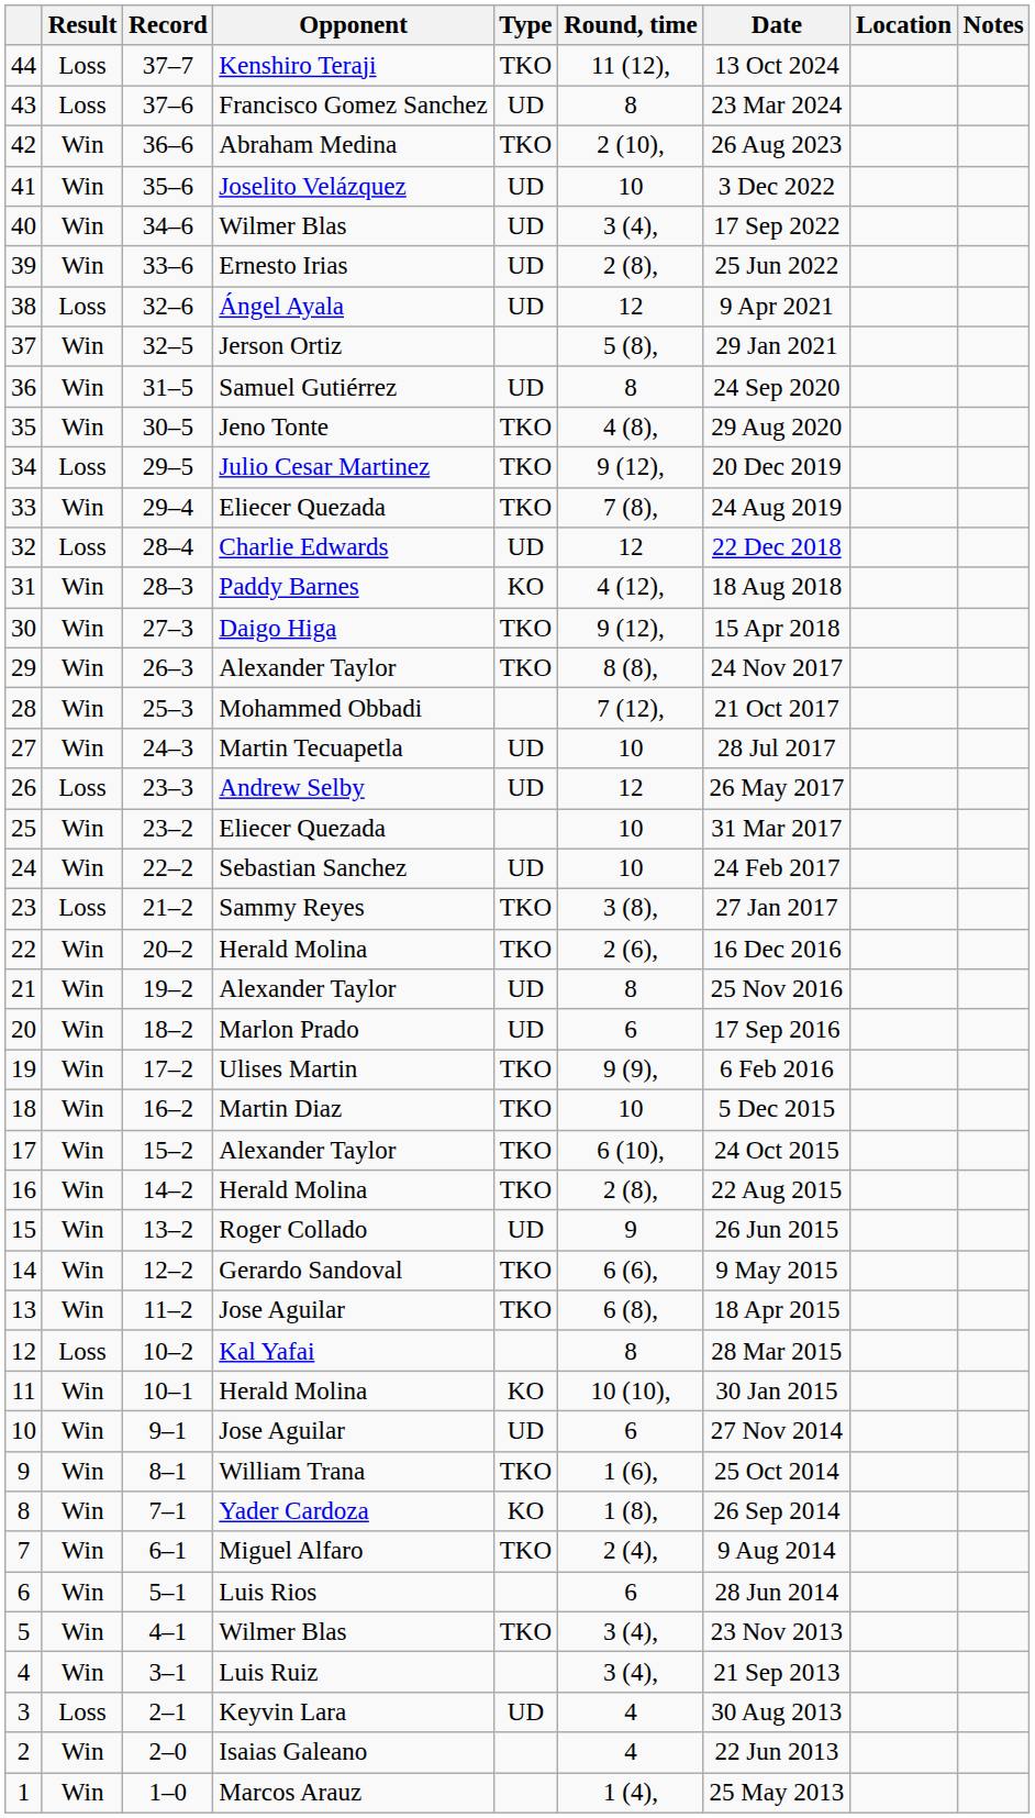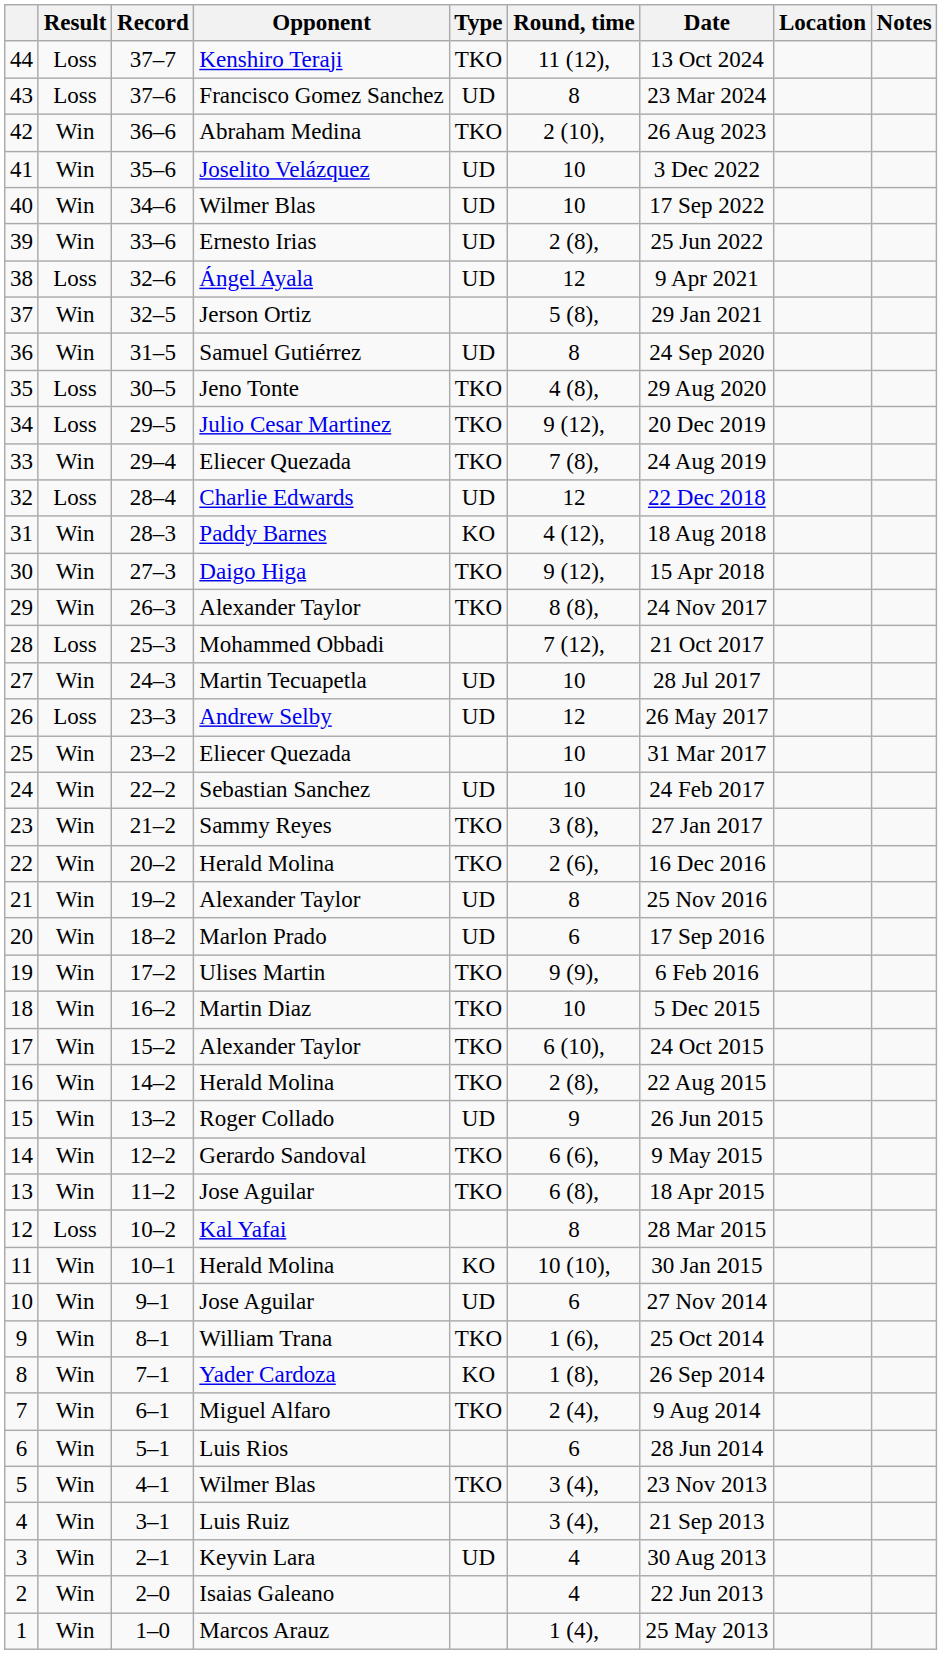 <table class="wikitable" style="text-align:center">
 <tr>
 <th></th>
 <th>Result</th>
 <th>Record</th>
 <th>Opponent</th>
 <th>Type</th>
 <th>Round, time</th>
 <th>Date</th>
 <th>Location</th>
 <th>Notes</th>
 </tr>
 <tr>
 <td>44</td>
 <td>Loss</td>
 <td>37–7</td>
 <td align=left><a href='#'>Kenshiro Teraji</a></td>
 <td>TKO</td>
 <td>11 (12), </td>
 <td>13 Oct 2024</td>
 <td align=left></td>
 <td align=left></td>
 </tr>
 <tr>
 <td>43</td>
 <td>Loss</td>
 <td>37–6</td>
 <td align=left>Francisco Gomez Sanchez</td>
 <td>UD</td>
 <td>8</td>
 <td>23 Mar 2024</td>
 <td align=left></td>
 <td></td>
 </tr>
 <tr>
 <td>42</td>
 <td>Win</td>
 <td>36–6</td>
 <td align=left>Abraham Medina</td>
 <td>TKO</td>
 <td>2 (10), </td>
 <td>26 Aug 2023</td>
 <td align=left></td>
 <td></td>
 </tr>
 <tr>
 <td>41</td>
 <td>Win</td>
 <td>35–6</td>
 <td align=left><a href='#'>Joselito Velázquez</a></td>
 <td>UD</td>
 <td>10</td>
 <td>3 Dec 2022</td>
 <td align=left></td>
 <td></td>
 </tr>
 <tr>
 <td>40</td>
 <td>Win</td>
 <td>34–6</td>
 <td align=left>Wilmer Blas</td>
 <td>UD</td>
-<td>3 (4), </td>
+<td>10</td>
 <td>17 Sep 2022</td>
 <td align=left></td>
 <td></td>
 </tr>
 <tr>
 <td>39</td>
 <td>Win</td>
 <td>33–6</td>
 <td align=left>Ernesto Irias</td>
 <td>UD</td>
 <td>2 (8), </td>
 <td>25 Jun 2022</td>
 <td align=left></td>
 <td></td>
 </tr>
 <tr>
 <td>38</td>
 <td>Loss</td>
 <td>32–6</td>
 <td align=left><a href='#'>Ángel Ayala</a></td>
 <td>UD</td>
 <td>12</td>
 <td>9 Apr 2021</td>
 <td align=left></td>
 <td></td>
 </tr>
 <tr>
 <td>37</td>
 <td>Win</td>
 <td>32–5</td>
 <td align=left>Jerson Ortiz</td>
 <td></td>
 <td>5 (8), </td>
 <td>29 Jan 2021</td>
 <td align=left></td>
 <td></td>
 </tr>
 <tr>
 <td>36</td>
 <td>Win</td>
 <td>31–5</td>
 <td align=left>Samuel Gutiérrez</td>
 <td>UD</td>
 <td>8</td>
 <td>24 Sep 2020</td>
 <td align=left></td>
 <td></td>
 </tr>
 <tr>
 <td>35</td>
-<td>Win</td>
+<td>Loss</td>
 <td>30–5</td>
 <td align=left>Jeno Tonte</td>
 <td>TKO</td>
 <td>4 (8), </td>
 <td>29 Aug 2020</td>
 <td align=left></td>
 <td></td>
 </tr>
 <tr>
 <td>34</td>
 <td>Loss</td>
 <td>29–5</td>
 <td align=left><a href='#'>Julio Cesar Martinez</a></td>
 <td>TKO</td>
 <td>9 (12), </td>
 <td>20 Dec 2019</td>
 <td align=left></td>
 <td align=left></td>
 </tr>
 <tr>
 <td>33</td>
 <td>Win</td>
 <td>29–4</td>
 <td align=left>Eliecer Quezada</td>
 <td>TKO</td>
 <td>7 (8), </td>
 <td>24 Aug 2019</td>
 <td align=left></td>
 <td></td>
 </tr>
 <tr>
 <td>32</td>
 <td>Loss</td>
 <td>28–4</td>
 <td align=left><a href='#'>Charlie Edwards</a></td>
 <td>UD</td>
 <td>12</td>
 <td><a href='#'>22 Dec 2018</a></td>
 <td align=left></td>
 <td align=left></td>
 </tr>
 <tr>
 <td>31</td>
 <td>Win</td>
 <td>28–3</td>
 <td align=left><a href='#'>Paddy Barnes</a></td>
 <td>KO</td>
 <td>4 (12), </td>
 <td>18 Aug 2018</td>
 <td align=left></td>
 <td align=left></td>
 </tr>
 <tr>
 <td>30</td>
 <td>Win</td>
 <td>27–3</td>
 <td align=left><a href='#'>Daigo Higa</a></td>
 <td>TKO</td>
 <td>9 (12), </td>
 <td>15 Apr 2018</td>
 <td align=left></td>
 <td align=left></td>
 </tr>
 <tr>
 <td>29</td>
 <td>Win</td>
 <td>26–3</td>
 <td align=left>Alexander Taylor</td>
 <td>TKO</td>
 <td>8 (8), </td>
 <td>24 Nov 2017</td>
 <td align=left></td>
 <td></td>
 </tr>
 <tr>
 <td>28</td>
-<td>Win</td>
+<td>Loss</td>
 <td>25–3</td>
 <td align=left>Mohammed Obbadi</td>
 <td></td>
 <td>7 (12), </td>
 <td>21 Oct 2017</td>
 <td align=left></td>
 <td align=left></td>
 </tr>
 <tr>
 <td>27</td>
 <td>Win</td>
 <td>24–3</td>
 <td align=left>Martin Tecuapetla</td>
 <td>UD</td>
 <td>10</td>
 <td>28 Jul 2017</td>
 <td align=left></td>
 <td align=left></td>
 </tr>
 <tr>
 <td>26</td>
 <td>Loss</td>
 <td>23–3</td>
 <td align=left><a href='#'>Andrew Selby</a></td>
 <td>UD</td>
 <td>12</td>
 <td>26 May 2017</td>
 <td align=left></td>
 <td></td>
 </tr>
 <tr>
 <td>25</td>
 <td>Win</td>
 <td>23–2</td>
 <td align=left>Eliecer Quezada</td>
 <td></td>
 <td>10</td>
 <td>31 Mar 2017</td>
 <td align=left></td>
 <td align=left></td>
 </tr>
 <tr>
 <td>24</td>
 <td>Win</td>
 <td>22–2</td>
 <td align=left>Sebastian Sanchez</td>
 <td>UD</td>
 <td>10</td>
 <td>24 Feb 2017</td>
 <td align=left></td>
 <td align=left></td>
 </tr>
 <tr>
 <td>23</td>
-<td>Loss</td>
+<td>Win</td>
 <td>21–2</td>
 <td align=left>Sammy Reyes</td>
 <td>TKO</td>
 <td>3 (8), </td>
 <td>27 Jan 2017</td>
 <td align=left></td>
 <td></td>
 </tr>
 <tr>
 <td>22</td>
 <td>Win</td>
 <td>20–2</td>
 <td align=left>Herald Molina</td>
 <td>TKO</td>
 <td>2 (6), </td>
 <td>16 Dec 2016</td>
 <td align=left></td>
 <td></td>
 </tr>
 <tr>
 <td>21</td>
 <td>Win</td>
 <td>19–2</td>
 <td align=left>Alexander Taylor</td>
 <td>UD</td>
 <td>8</td>
 <td>25 Nov 2016</td>
 <td align=left></td>
 <td></td>
 </tr>
 <tr>
 <td>20</td>
 <td>Win</td>
 <td>18–2</td>
 <td align=left>Marlon Prado</td>
 <td>UD</td>
 <td>6</td>
 <td>17 Sep 2016</td>
 <td align=left></td>
 <td></td>
 </tr>
 <tr>
 <td>19</td>
 <td>Win</td>
 <td>17–2</td>
 <td align=left>Ulises Martin</td>
 <td>TKO</td>
 <td>9 (9), </td>
 <td>6 Feb 2016</td>
 <td align=left></td>
 <td align=left></td>
 </tr>
 <tr>
 <td>18</td>
 <td>Win</td>
 <td>16–2</td>
 <td align=left>Martin Diaz</td>
 <td>TKO</td>
 <td>10</td>
 <td>5 Dec 2015</td>
 <td align=left></td>
 <td></td>
 </tr>
 <tr>
 <td>17</td>
 <td>Win</td>
 <td>15–2</td>
 <td align=left>Alexander Taylor</td>
 <td>TKO</td>
 <td>6 (10), </td>
 <td>24 Oct 2015</td>
 <td align=left></td>
 <td></td>
 </tr>
 <tr>
 <td>16</td>
 <td>Win</td>
 <td>14–2</td>
 <td align=left>Herald Molina</td>
 <td>TKO</td>
 <td>2 (8), </td>
 <td>22 Aug 2015</td>
 <td align=left></td>
 <td></td>
 </tr>
 <tr>
 <td>15</td>
 <td>Win</td>
 <td>13–2</td>
 <td align=left>Roger Collado</td>
 <td>UD</td>
 <td>9</td>
 <td>26 Jun 2015</td>
 <td align=left></td>
 <td align=left></td>
 </tr>
 <tr>
 <td>14</td>
 <td>Win</td>
 <td>12–2</td>
 <td align=left>Gerardo Sandoval</td>
 <td>TKO</td>
 <td>6 (6), </td>
 <td>9 May 2015</td>
 <td align=left></td>
 <td></td>
 </tr>
 <tr>
 <td>13</td>
 <td>Win</td>
 <td>11–2</td>
 <td align=left>Jose Aguilar</td>
 <td>TKO</td>
 <td>6 (8), </td>
 <td>18 Apr 2015</td>
 <td align=left></td>
 <td></td>
 </tr>
 <tr>
 <td>12</td>
 <td>Loss</td>
 <td>10–2</td>
 <td align=left><a href='#'>Kal Yafai</a></td>
 <td></td>
 <td>8</td>
 <td>28 Mar 2015</td>
 <td align=left></td>
 <td></td>
 </tr>
 <tr>
 <td>11</td>
 <td>Win</td>
 <td>10–1</td>
 <td align=left>Herald Molina</td>
 <td>KO</td>
 <td>10 (10), </td>
 <td>30 Jan 2015</td>
 <td align=left></td>
 <td></td>
 </tr>
 <tr>
 <td>10</td>
 <td>Win</td>
 <td>9–1</td>
 <td align=left>Jose Aguilar</td>
 <td>UD</td>
 <td>6</td>
 <td>27 Nov 2014</td>
 <td align=left></td>
 <td></td>
 </tr>
 <tr>
 <td>9</td>
 <td>Win</td>
 <td>8–1</td>
 <td align=left>William Trana</td>
 <td>TKO</td>
 <td>1 (6), </td>
 <td>25 Oct 2014</td>
 <td align=left></td>
 <td></td>
 </tr>
 <tr>
 <td>8</td>
 <td>Win</td>
 <td>7–1</td>
 <td align=left><a href='#'>Yader Cardoza</a></td>
 <td>KO</td>
 <td>1 (8), </td>
 <td>26 Sep 2014</td>
 <td align=left></td>
 <td></td>
 </tr>
 <tr>
 <td>7</td>
 <td>Win</td>
 <td>6–1</td>
 <td align=left>Miguel Alfaro</td>
 <td>TKO</td>
 <td>2 (4), </td>
 <td>9 Aug 2014</td>
 <td align=left></td>
 <td></td>
 </tr>
 <tr>
 <td>6</td>
 <td>Win</td>
 <td>5–1</td>
 <td align=left>Luis Rios</td>
 <td></td>
 <td>6</td>
 <td>28 Jun 2014</td>
 <td align=left></td>
 <td></td>
 </tr>
 <tr>
 <td>5</td>
 <td>Win</td>
 <td>4–1</td>
 <td align=left>Wilmer Blas</td>
 <td>TKO</td>
 <td>3 (4), </td>
 <td>23 Nov 2013</td>
 <td align=left></td>
 <td></td>
 </tr>
 <tr>
 <td>4</td>
 <td>Win</td>
 <td>3–1</td>
 <td align=left>Luis Ruiz</td>
 <td></td>
 <td>3 (4), </td>
 <td>21 Sep 2013</td>
 <td align=left></td>
 <td></td>
 </tr>
 <tr>
 <td>3</td>
-<td>Loss</td>
+<td>Win</td>
 <td>2–1</td>
 <td align=left>Keyvin Lara</td>
 <td>UD</td>
 <td>4</td>
 <td>30 Aug 2013</td>
 <td align=left></td>
 <td></td>
 </tr>
 <tr>
 <td>2</td>
 <td>Win</td>
 <td>2–0</td>
 <td align=left>Isaias Galeano</td>
 <td></td>
 <td>4</td>
 <td>22 Jun 2013</td>
 <td align=left></td>
 <td></td>
 </tr>
 <tr>
 <td>1</td>
 <td>Win</td>
 <td>1–0</td>
 <td align=left>Marcos Arauz</td>
 <td></td>
 <td>1 (4), </td>
 <td>25 May 2013</td>
 <td align=left></td>
 <td></td>
 </tr>
 </table>
